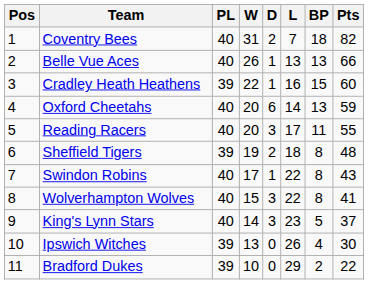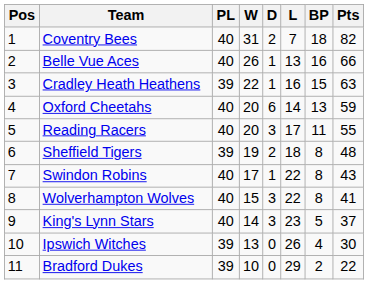 <table class=wikitable width="400">
 <tr>
 <th>Pos</th>
 <th>Team</th>
 <th>PL</th>
 <th>W</th>
 <th>D</th>
 <th>L</th>
 <th>BP</th>
 <th>Pts</th>
 </tr>
 <tr>
 <td>1</td>
 <td><a href='#'>Coventry Bees</a></td>
 <td align="center">40</td>
 <td align="center">31</td>
 <td align="center">2</td>
 <td align="center">7</td>
 <td align="center">18</td>
 <td align="center">82</td>
 </tr>
 <tr>
 <td>2</td>
 <td><a href='#'>Belle Vue Aces</a></td>
 <td align="center">40</td>
 <td align="center">26</td>
 <td align="center">1</td>
 <td align="center">13</td>
-<td align="center">13</td>
+<td align="center">16</td>
 <td align="center">66</td>
 </tr>
 <tr>
 <td>3</td>
 <td><a href='#'>Cradley Heath Heathens</a></td>
 <td align="center">39</td>
 <td align="center">22</td>
 <td align="center">1</td>
 <td align="center">16</td>
 <td align="center">15</td>
-<td align="center">60</td>
+<td align="center">63</td>
 </tr>
 <tr>
 <td>4</td>
 <td><a href='#'>Oxford Cheetahs</a></td>
 <td align="center">40</td>
 <td align="center">20</td>
 <td align="center">6</td>
 <td align="center">14</td>
 <td align="center">13</td>
 <td align="center">59</td>
 </tr>
 <tr>
 <td>5</td>
 <td><a href='#'>Reading Racers</a></td>
 <td align="center">40</td>
 <td align="center">20</td>
 <td align="center">3</td>
 <td align="center">17</td>
 <td align="center">11</td>
 <td align="center">55</td>
 </tr>
 <tr>
 <td>6</td>
 <td><a href='#'>Sheffield Tigers</a></td>
 <td align="center">39</td>
 <td align="center">19</td>
 <td align="center">2</td>
 <td align="center">18</td>
 <td align="center">8</td>
 <td align="center">48</td>
 </tr>
 <tr>
 <td>7</td>
 <td><a href='#'>Swindon Robins</a></td>
 <td align="center">40</td>
 <td align="center">17</td>
 <td align="center">1</td>
 <td align="center">22</td>
 <td align="center">8</td>
 <td align="center">43</td>
 </tr>
 <tr>
 <td>8</td>
 <td><a href='#'>Wolverhampton Wolves</a></td>
 <td align="center">40</td>
 <td align="center">15</td>
 <td align="center">3</td>
 <td align="center">22</td>
 <td align="center">8</td>
 <td align="center">41</td>
 </tr>
 <tr>
 <td>9</td>
 <td><a href='#'>King's Lynn Stars</a></td>
 <td align="center">40</td>
 <td align="center">14</td>
 <td align="center">3</td>
 <td align="center">23</td>
 <td align="center">5</td>
 <td align="center">37</td>
 </tr>
 <tr>
 <td>10</td>
 <td><a href='#'>Ipswich Witches</a></td>
 <td align="center">39</td>
 <td align="center">13</td>
 <td align="center">0</td>
 <td align="center">26</td>
 <td align="center">4</td>
 <td align="center">30</td>
 </tr>
 <tr>
 <td>11</td>
 <td><a href='#'>Bradford Dukes</a></td>
 <td align="center">39</td>
 <td align="center">10</td>
 <td align="center">0</td>
 <td align="center">29</td>
 <td align="center">2</td>
 <td align="center">22</td>
 </tr>
 </table>
